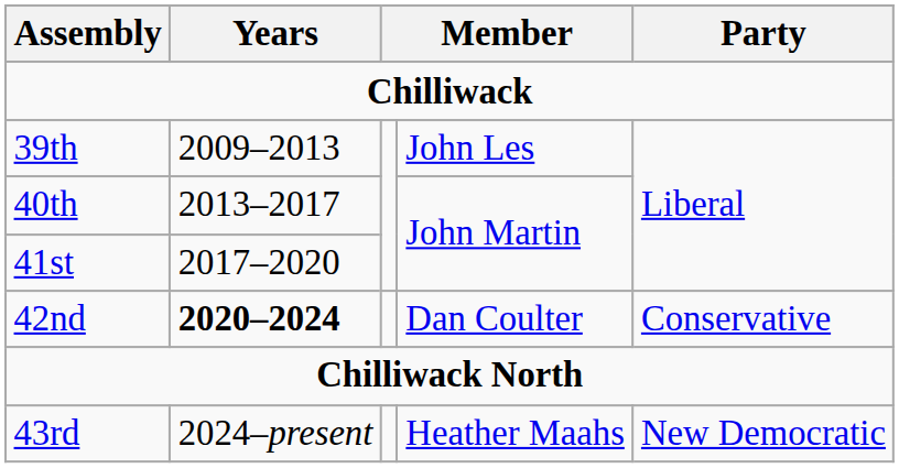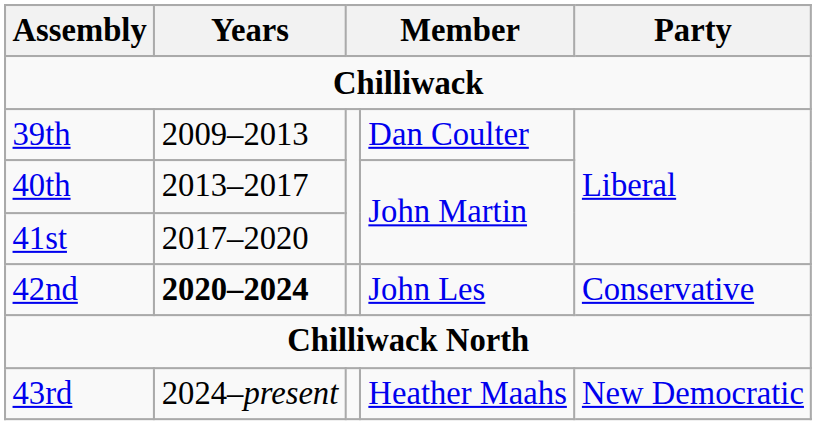 <table class="wikitable">
 <tr>
 <th>Assembly</th>
 <th>Years</th>
 <th colspan="2">Member</th>
 <th>Party</th>
 </tr>
 <tr>
 <td align="center" colspan=5><strong>Chilliwack</strong><br></td>
 </tr>
 <tr>
 <td><a href='#'>39th</a></td>
 <td>2009–2013</td>
 <td rowspan=3 ></td>
-<td><a href='#'>John Les</a></td>
+<td><a href='#'>Dan Coulter</a></td>
 <td rowspan=3><a href='#'>Liberal</a></td>
 </tr>
 <tr>
 <td><a href='#'>40th</a></td>
 <td>2013–2017</td>
 <td rowspan=2><a href='#'>John Martin</a></td>
 </tr>
 <tr>
 <td><a href='#'>41st</a></td>
 <td>2017–2020</td>
 </tr>
 <tr>
 <td><a href='#'>42nd</a></td>
 <td><strong>2020–2024</strong></td>
 <td></td>
-<td><a href='#'>Dan Coulter</a></td>
+<td><a href='#'>John Les</a></td>
 <td><a href='#'>Conservative</a></td>
 </tr>
 <tr>
 <td align="center" colspan=5><strong>Chilliwack North</strong></td>
 </tr>
 <tr>
 <td><a href='#'>43rd</a></td>
 <td>2024–<em>present</em></td>
 <td></td>
 <td><a href='#'>Heather Maahs</a></td>
 <td><a href='#'>New Democratic</a></td>
 </tr>
 </table>
